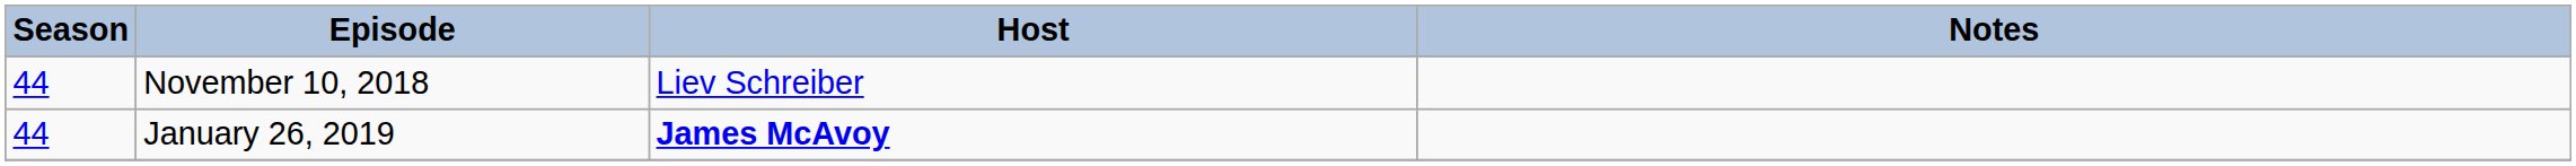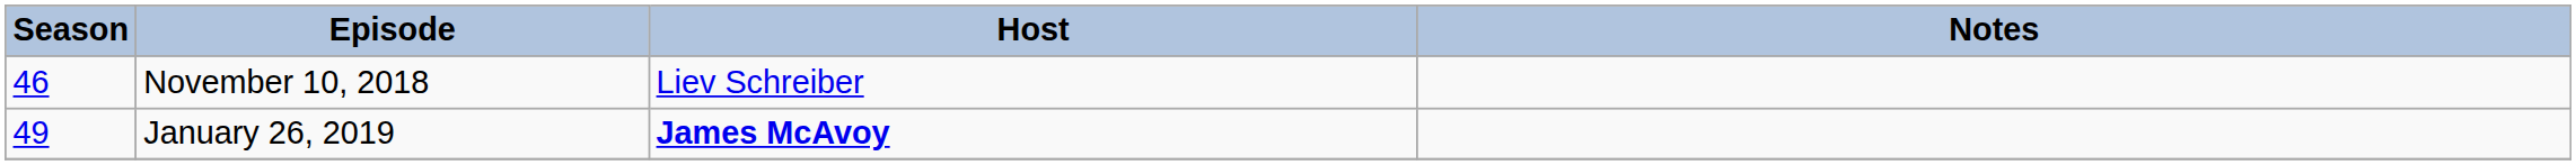 <table class="wikitable" style="width:100%;">
 <tr>
 <th style="background:#B0C4DE;" width="5%">Season</th>
 <th style="background:#B0C4DE;" width="20%">Episode</th>
 <th style="background:#B0C4DE;" width="30%">Host</th>
 <th style="background:#B0C4DE;" width="45%">Notes</th>
 </tr>
 <tr>
-<td><a href='#'>44</a></td>
+<td><a href='#'>46</a></td>
 <td>November 10, 2018</td>
 <td><a href='#'>Liev Schreiber</a></td>
 <td></td>
 </tr>
 <tr>
-<td><a href='#'>44</a></td>
+<td><a href='#'>49</a></td>
 <td>January 26, 2019</td>
 <td><strong><a href='#'>James McAvoy</a></strong></td>
 <td></td>
 </tr>
 <tr>
 </tr>
 </table>
